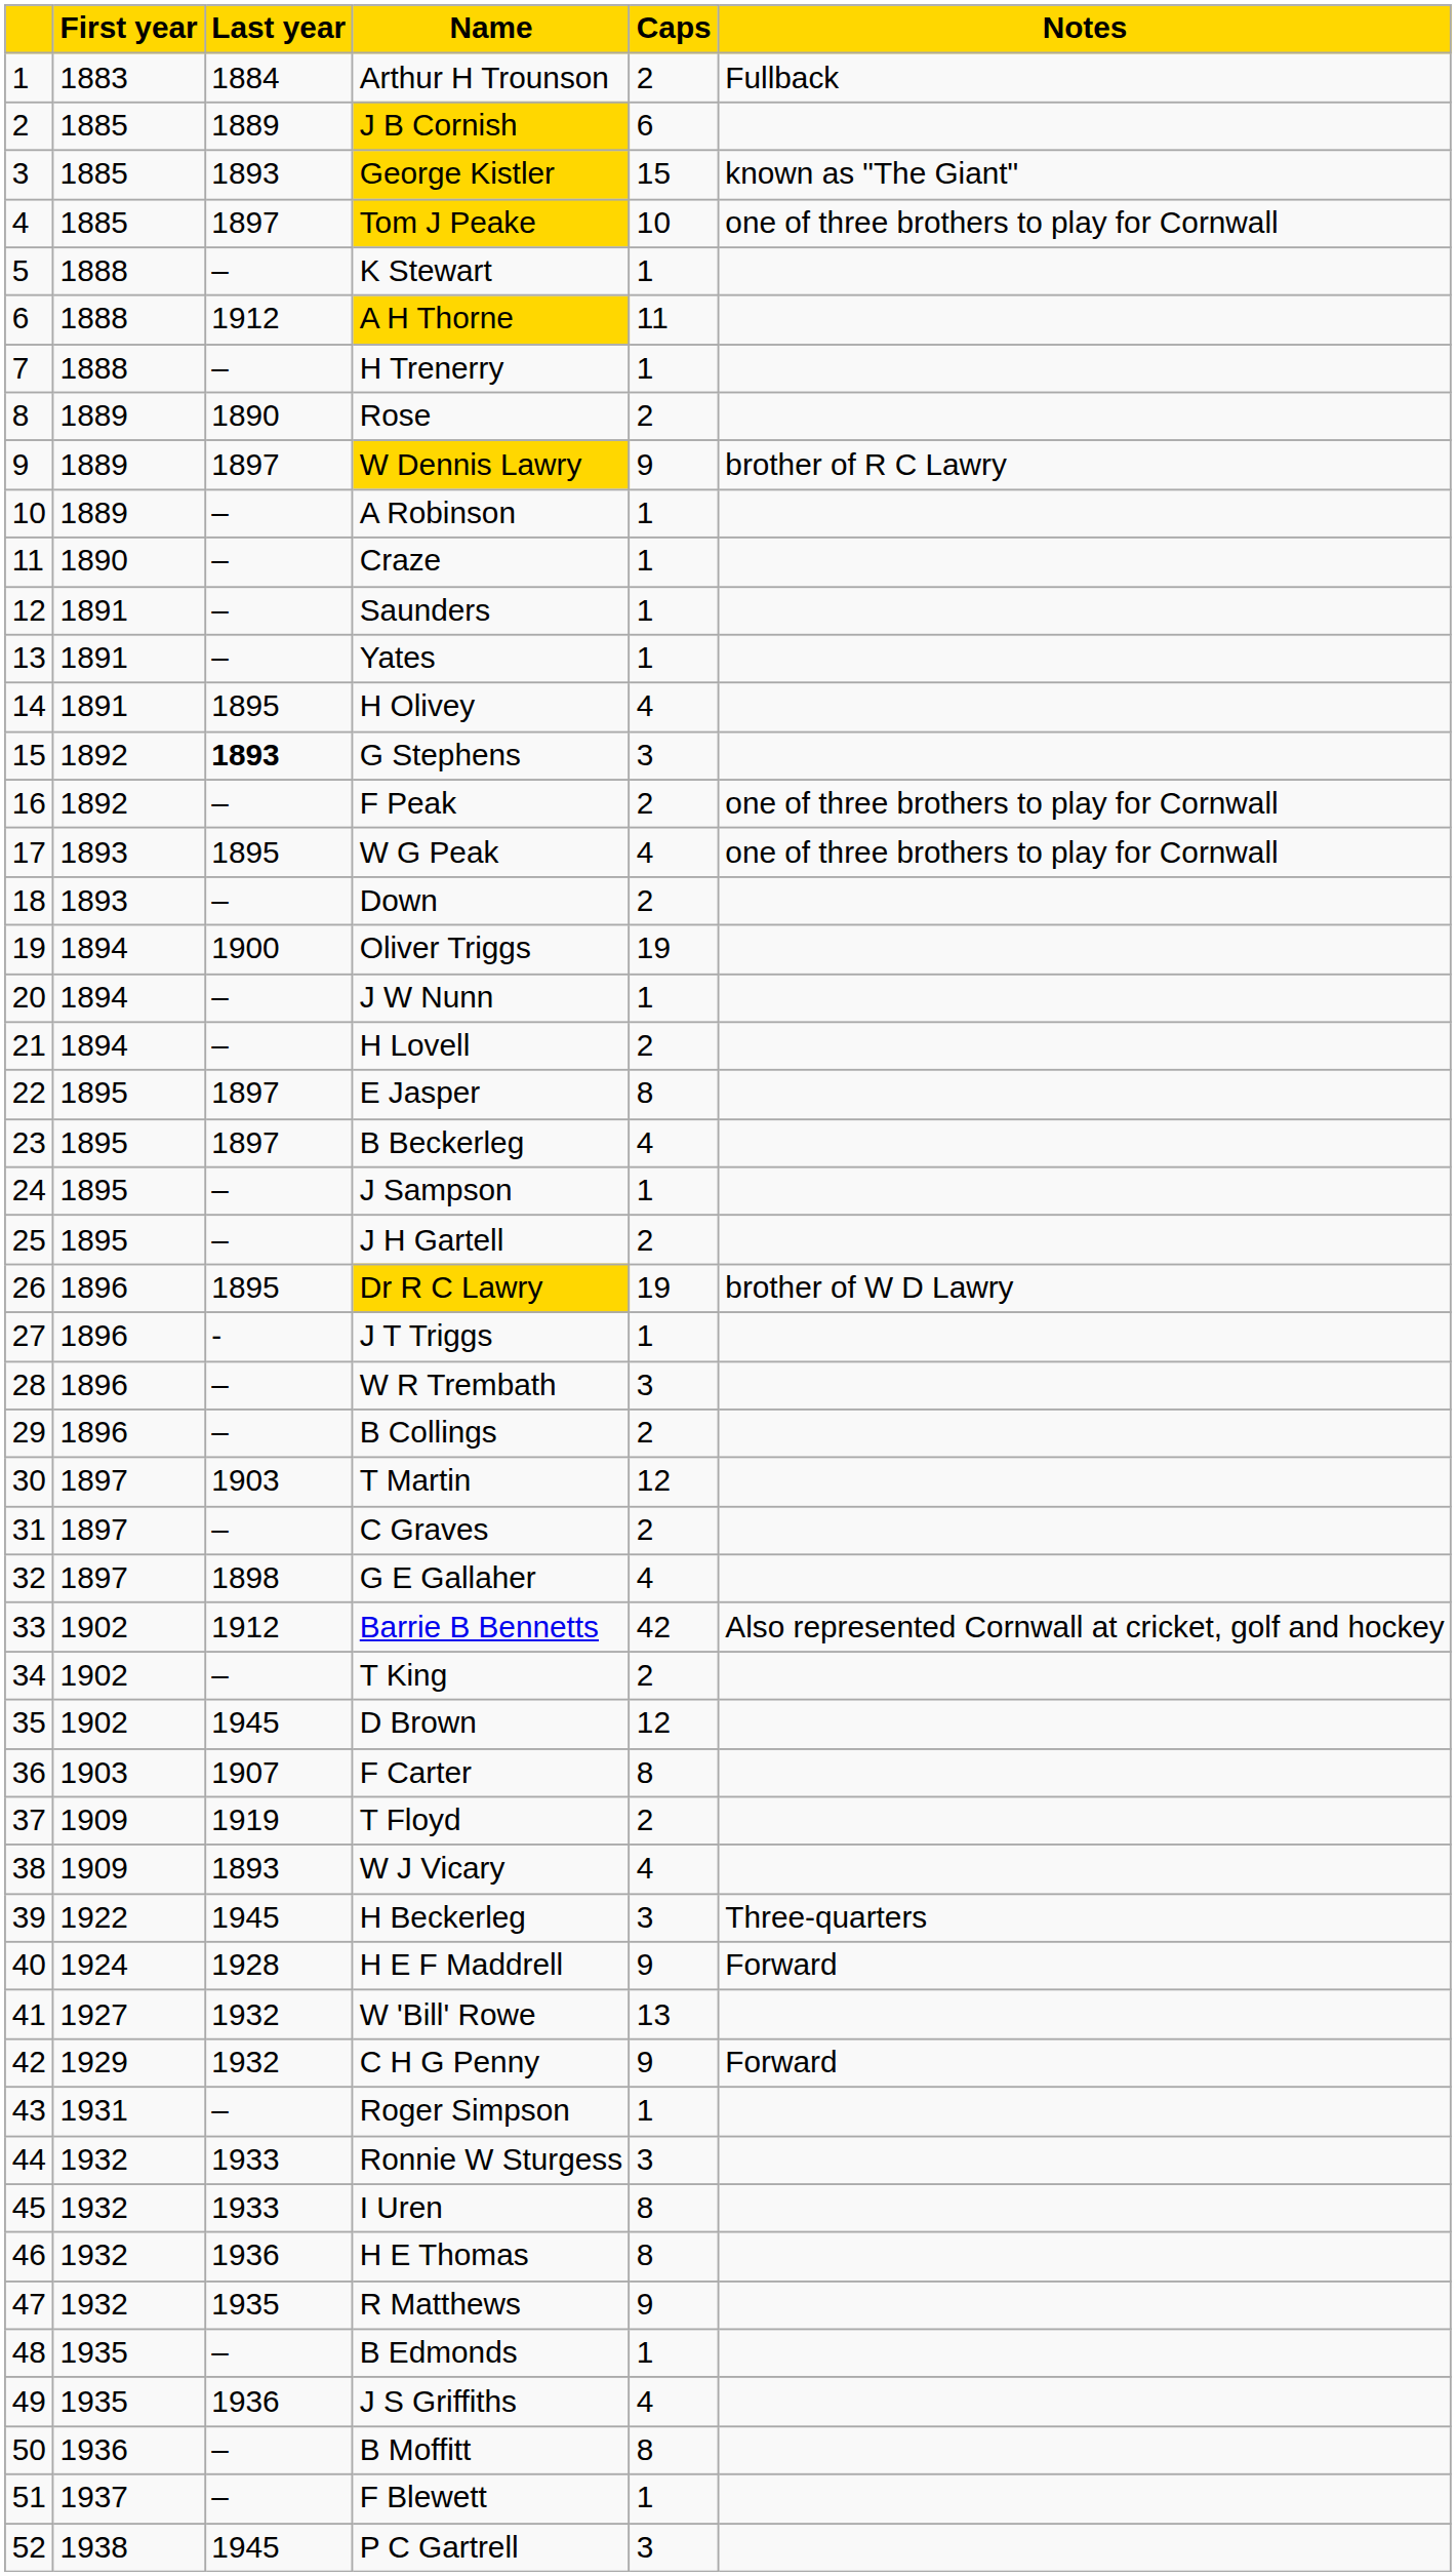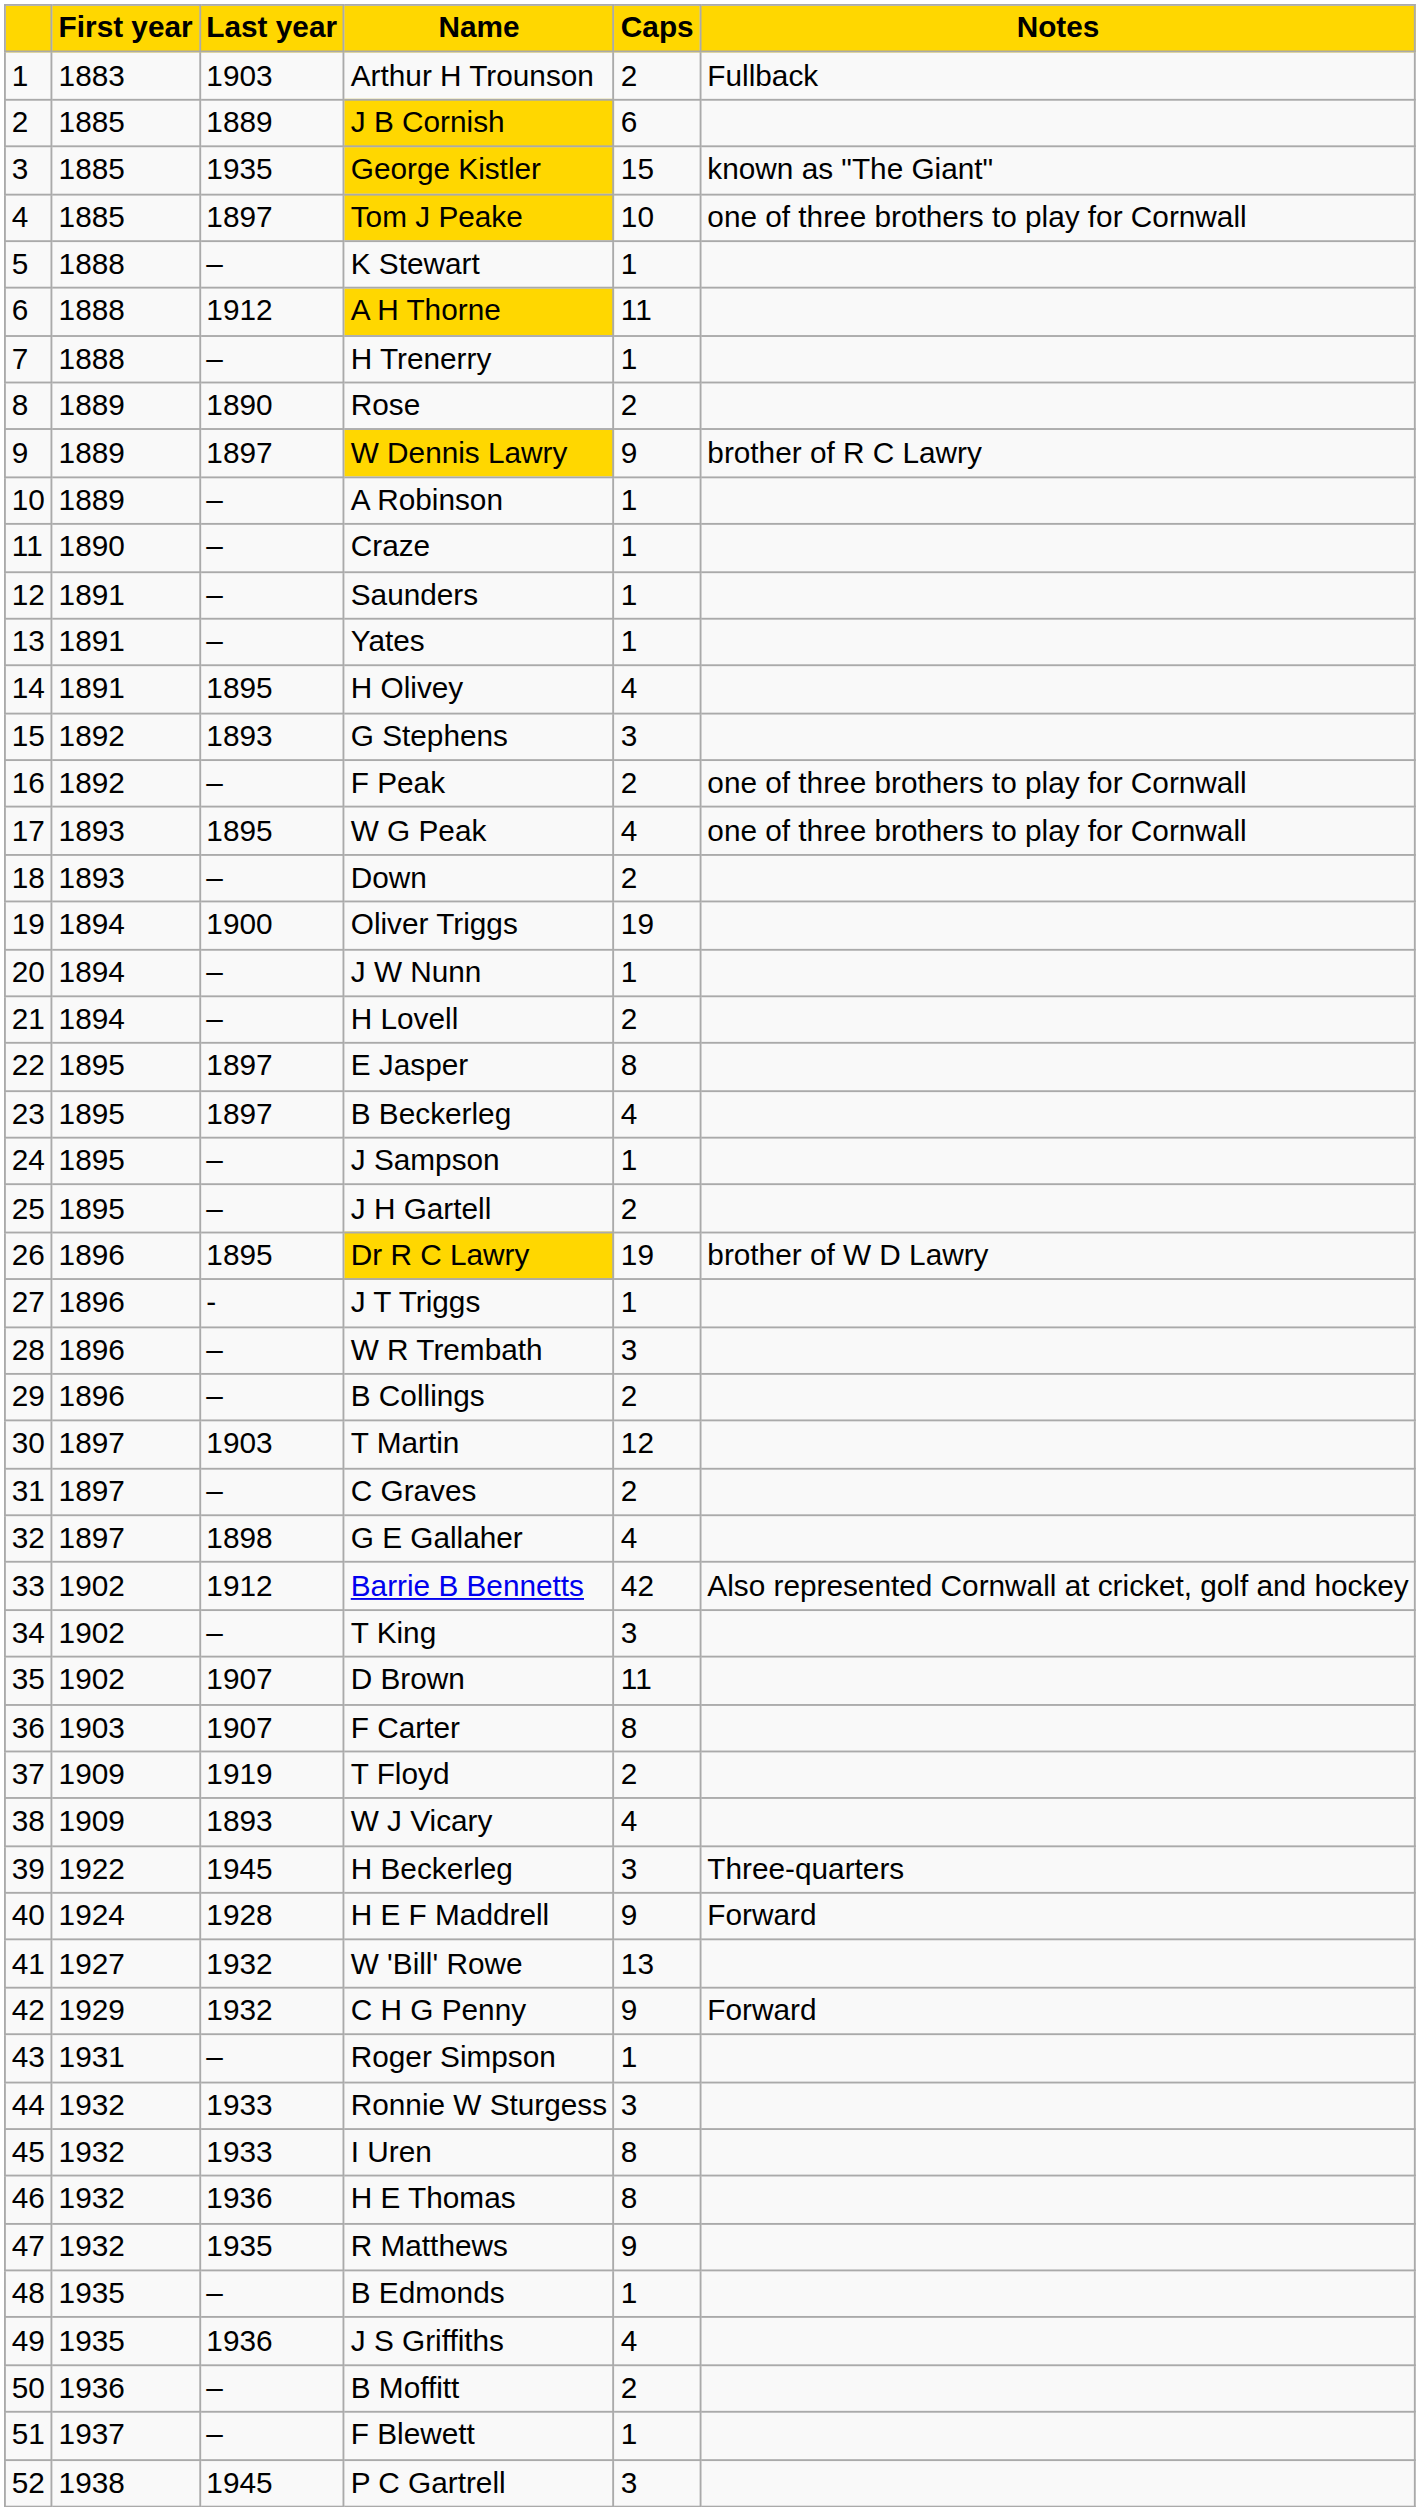 <table class="wikitable" align="”centre"" border:95%;">
 <tr>
 <th style="background:gold;"></th>
 <th style="background:gold;">First year</th>
 <th style="background:gold;">Last year</th>
 <th style="background:gold;">Name</th>
 <th style="background:gold;">Caps</th>
 <th style="background:gold;">Notes</th>
 </tr>
 <tr>
 <td>1</td>
 <td>1883</td>
-<td>1884</td>
+<td>1903</td>
 <td>Arthur H Trounson</td>
 <td>2</td>
 <td>Fullback</td>
 </tr>
 <tr>
 <td>2</td>
 <td>1885</td>
 <td>1889</td>
 <td style="background:gold;">J B Cornish</td>
 <td>6</td>
 <td></td>
 </tr>
 <tr>
 <td>3</td>
 <td>1885</td>
-<td>1893</td>
+<td>1935</td>
 <td style="background:gold;">George Kistler</td>
 <td>15</td>
 <td>known as "The Giant"</td>
 </tr>
 <tr>
 <td>4</td>
 <td>1885</td>
 <td>1897</td>
 <td style="background:gold;">Tom J Peake</td>
 <td>10</td>
 <td>one of three brothers to play for Cornwall</td>
 </tr>
 <tr>
 <td>5</td>
 <td>1888</td>
 <td>–</td>
 <td>K Stewart</td>
 <td>1</td>
 <td></td>
 </tr>
 <tr>
 <td>6</td>
 <td>1888</td>
 <td>1912</td>
 <td style="background:gold;">A H Thorne</td>
 <td>11</td>
 <td></td>
 </tr>
 <tr>
 <td>7</td>
 <td>1888</td>
 <td>–</td>
 <td>H Trenerry</td>
 <td>1</td>
 <td></td>
 </tr>
 <tr>
 <td>8</td>
 <td>1889</td>
 <td>1890</td>
 <td>Rose</td>
 <td>2</td>
 <td></td>
 </tr>
 <tr>
 <td>9</td>
 <td>1889</td>
 <td>1897</td>
 <td style="background:gold;">W Dennis Lawry</td>
 <td>9</td>
 <td>brother of R C Lawry</td>
 </tr>
 <tr>
 <td>10</td>
 <td>1889</td>
 <td>–</td>
 <td>A Robinson</td>
 <td>1</td>
 <td></td>
 </tr>
 <tr>
 <td>11</td>
 <td>1890</td>
 <td>–</td>
 <td>Craze</td>
 <td>1</td>
 <td></td>
 </tr>
 <tr>
 <td>12</td>
 <td>1891</td>
 <td>–</td>
 <td>Saunders</td>
 <td>1</td>
 <td></td>
 </tr>
 <tr>
 <td>13</td>
 <td>1891</td>
 <td>–</td>
 <td>Yates</td>
 <td>1</td>
 <td></td>
 </tr>
 <tr>
 <td>14</td>
 <td>1891</td>
 <td>1895</td>
 <td>H Olivey</td>
 <td>4</td>
 <td></td>
 </tr>
 <tr>
 <td>15</td>
 <td>1892</td>
-<td><strong>1893</strong></td>
+<td>1893</td>
 <td>G Stephens</td>
 <td>3</td>
 <td></td>
 </tr>
 <tr>
 <td>16</td>
 <td>1892</td>
 <td>–</td>
 <td>F Peak</td>
 <td>2</td>
 <td>one of three brothers to play for Cornwall</td>
 </tr>
 <tr>
 <td>17</td>
 <td>1893</td>
 <td>1895</td>
 <td>W G Peak</td>
 <td>4</td>
 <td>one of three brothers to play for Cornwall</td>
 </tr>
 <tr>
 <td>18</td>
 <td>1893</td>
 <td>–</td>
 <td>Down</td>
 <td>2</td>
 <td></td>
 </tr>
 <tr>
 <td>19</td>
 <td>1894</td>
 <td>1900</td>
 <td>Oliver Triggs</td>
 <td>19</td>
 <td></td>
 </tr>
 <tr>
 <td>20</td>
 <td>1894</td>
 <td>–</td>
 <td>J W Nunn</td>
 <td>1</td>
 <td></td>
 </tr>
 <tr>
 <td>21</td>
 <td>1894</td>
 <td>–</td>
 <td>H Lovell</td>
 <td>2</td>
 <td></td>
 </tr>
 <tr>
 <td>22</td>
 <td>1895</td>
 <td>1897</td>
 <td>E Jasper</td>
 <td>8</td>
 <td></td>
 </tr>
 <tr>
 <td>23</td>
 <td>1895</td>
 <td>1897</td>
 <td>B Beckerleg</td>
 <td>4</td>
 <td></td>
 </tr>
 <tr>
 <td>24</td>
 <td>1895</td>
 <td>–</td>
 <td>J Sampson</td>
 <td>1</td>
 <td></td>
 </tr>
 <tr>
 <td>25</td>
 <td>1895</td>
 <td>–</td>
 <td>J H Gartell</td>
 <td>2</td>
 <td></td>
 </tr>
 <tr>
 <td>26</td>
 <td>1896</td>
 <td>1895</td>
 <td style="background:gold;">Dr R C Lawry</td>
 <td>19</td>
 <td>brother of W D Lawry</td>
 </tr>
 <tr>
 <td>27</td>
 <td>1896</td>
 <td>-</td>
 <td>J T Triggs</td>
 <td>1</td>
 <td></td>
 </tr>
 <tr>
 <td>28</td>
 <td>1896</td>
 <td>–</td>
 <td>W R Trembath</td>
 <td>3</td>
 <td></td>
 </tr>
 <tr>
 <td>29</td>
 <td>1896</td>
 <td>–</td>
 <td>B Collings</td>
 <td>2</td>
 <td></td>
 </tr>
 <tr>
 <td>30</td>
 <td>1897</td>
 <td>1903</td>
 <td>T Martin</td>
 <td>12</td>
 <td></td>
 </tr>
 <tr>
 <td>31</td>
 <td>1897</td>
 <td>–</td>
 <td>C Graves</td>
 <td>2</td>
 <td></td>
 </tr>
 <tr>
 <td>32</td>
 <td>1897</td>
 <td>1898</td>
 <td>G E Gallaher</td>
 <td>4</td>
 <td></td>
 </tr>
 <tr>
 <td>33</td>
 <td>1902</td>
 <td>1912</td>
 <td><a href='#'>Barrie B Bennetts</a></td>
 <td>42</td>
 <td>Also represented Cornwall at cricket, golf and hockey</td>
 </tr>
 <tr>
 <td>34</td>
 <td>1902</td>
 <td>–</td>
 <td>T King</td>
-<td>2</td>
+<td>3</td>
 <td></td>
 </tr>
 <tr>
 <td>35</td>
 <td>1902</td>
-<td>1945</td>
+<td>1907</td>
 <td>D Brown</td>
-<td>12</td>
+<td>11</td>
 <td></td>
 </tr>
 <tr>
 <td>36</td>
 <td>1903</td>
 <td>1907</td>
 <td>F Carter</td>
 <td>8</td>
 <td></td>
 </tr>
 <tr>
 <td>37</td>
 <td>1909</td>
 <td>1919</td>
 <td>T Floyd</td>
 <td>2</td>
 <td></td>
 </tr>
 <tr>
 <td>38</td>
 <td>1909</td>
 <td>1893</td>
 <td>W J Vicary</td>
 <td>4</td>
 <td></td>
 </tr>
 <tr>
 <td>39</td>
 <td>1922</td>
 <td>1945</td>
 <td>H Beckerleg</td>
 <td>3</td>
 <td>Three-quarters</td>
 </tr>
 <tr>
 <td>40</td>
 <td>1924</td>
 <td>1928</td>
 <td>H E F Maddrell</td>
 <td>9</td>
 <td>Forward</td>
 </tr>
 <tr>
 <td>41</td>
 <td>1927</td>
 <td>1932</td>
 <td>W 'Bill' Rowe</td>
 <td>13</td>
 <td></td>
 </tr>
 <tr>
 <td>42</td>
 <td>1929</td>
 <td>1932</td>
 <td>C H G Penny</td>
 <td>9</td>
 <td>Forward</td>
 </tr>
 <tr>
 <td>43</td>
 <td>1931</td>
 <td>–</td>
 <td>Roger Simpson</td>
 <td>1</td>
 <td></td>
 </tr>
 <tr>
 <td>44</td>
 <td>1932</td>
 <td>1933</td>
 <td>Ronnie W Sturgess</td>
 <td>3</td>
 <td></td>
 </tr>
 <tr>
 <td>45</td>
 <td>1932</td>
 <td>1933</td>
 <td>I Uren</td>
 <td>8</td>
 <td></td>
 </tr>
 <tr>
 <td>46</td>
 <td>1932</td>
 <td>1936</td>
 <td>H E Thomas</td>
 <td>8</td>
 <td></td>
 </tr>
 <tr>
 <td>47</td>
 <td>1932</td>
 <td>1935</td>
 <td>R Matthews</td>
 <td>9</td>
 <td></td>
 </tr>
 <tr>
 <td>48</td>
 <td>1935</td>
 <td>–</td>
 <td>B Edmonds</td>
 <td>1</td>
 <td></td>
 </tr>
 <tr>
 <td>49</td>
 <td>1935</td>
 <td>1936</td>
 <td>J S Griffiths</td>
 <td>4</td>
 <td></td>
 </tr>
 <tr>
 <td>50</td>
 <td>1936</td>
 <td>–</td>
 <td>B Moffitt</td>
-<td>8</td>
+<td>2</td>
 <td></td>
 </tr>
 <tr>
 <td>51</td>
 <td>1937</td>
 <td>–</td>
 <td>F Blewett</td>
 <td>1</td>
 <td></td>
 </tr>
 <tr>
 <td>52</td>
 <td>1938</td>
 <td>1945</td>
 <td>P C Gartrell</td>
 <td>3</td>
 <td></td>
 </tr>
 </table>
